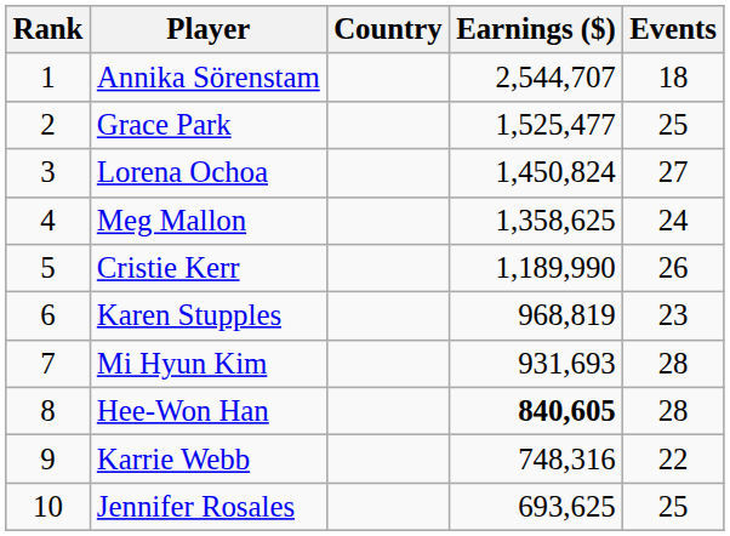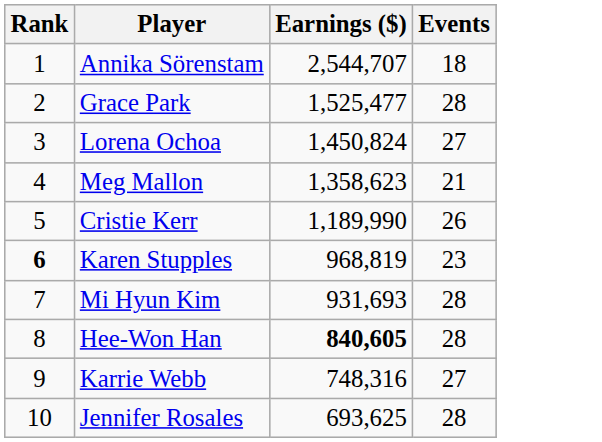 <table class=wikitable style=text-align:center>
 <tr>
 <th>Rank</th>
 <th>Player</th>
-<th>Country</th>
 <th>Earnings ($)</th>
 <th>Events</th>
 </tr>
 <tr>
 <td>1</td>
 <td align=left><a href='#'>Annika Sörenstam</a></td>
-<td align=left></td>
 <td align=right>2,544,707</td>
 <td>18</td>
 </tr>
 <tr>
 <td>2</td>
 <td align=left><a href='#'>Grace Park</a></td>
-<td align=left></td>
 <td align=right>1,525,477</td>
-<td>25</td>
+<td>28</td>
 </tr>
 <tr>
 <td>3</td>
 <td align=left><a href='#'>Lorena Ochoa</a></td>
-<td align=left></td>
 <td align=right>1,450,824</td>
 <td>27</td>
 </tr>
 <tr>
 <td>4</td>
 <td align=left><a href='#'>Meg Mallon</a></td>
-<td align=left></td>
-<td align=right>1,358,625</td>
-<td>24</td>
+<td align=right>1,358,623</td>
+<td>21</td>
 </tr>
 <tr>
 <td>5</td>
 <td align=left><a href='#'>Cristie Kerr</a></td>
-<td align=left></td>
 <td align=right>1,189,990</td>
 <td>26</td>
 </tr>
 <tr>
-<td>6</td>
+<td><strong>6</strong></td>
 <td align=left><a href='#'>Karen Stupples</a></td>
-<td align=left></td>
 <td align=right>968,819</td>
 <td>23</td>
 </tr>
 <tr>
 <td>7</td>
 <td align=left><a href='#'>Mi Hyun Kim</a></td>
-<td align=left></td>
 <td align=right>931,693</td>
 <td>28</td>
 </tr>
 <tr>
 <td>8</td>
 <td align=left><a href='#'>Hee-Won Han</a></td>
-<td align=left></td>
 <td align=right><strong>840,605</strong></td>
 <td>28</td>
 </tr>
 <tr>
 <td>9</td>
 <td align=left><a href='#'>Karrie Webb</a></td>
-<td align=left></td>
 <td align=right>748,316</td>
-<td>22</td>
+<td>27</td>
 </tr>
 <tr>
 <td>10</td>
 <td align=left><a href='#'>Jennifer Rosales</a></td>
-<td align=left></td>
 <td align=right>693,625</td>
-<td>25</td>
+<td>28</td>
 </tr>
 </table>
